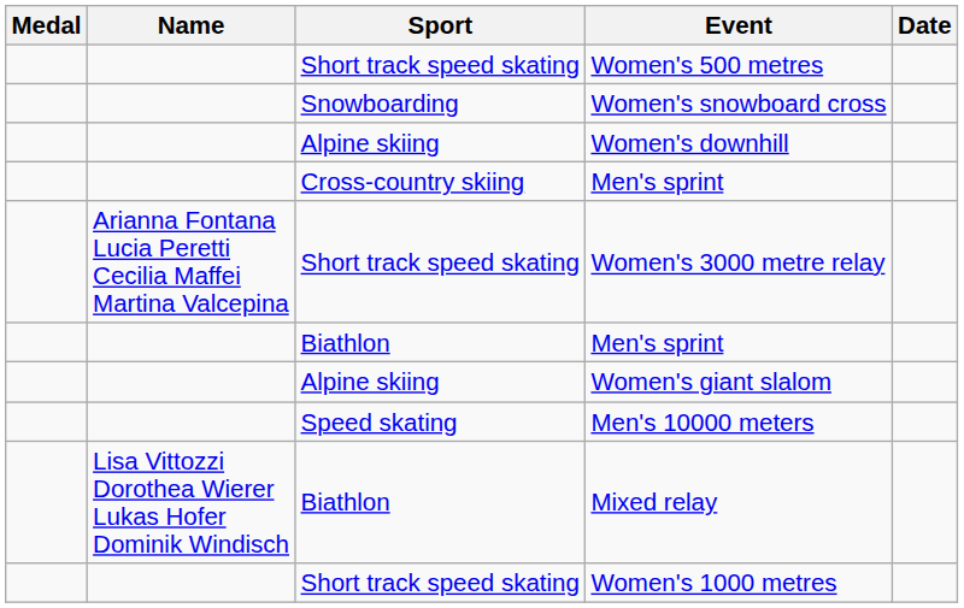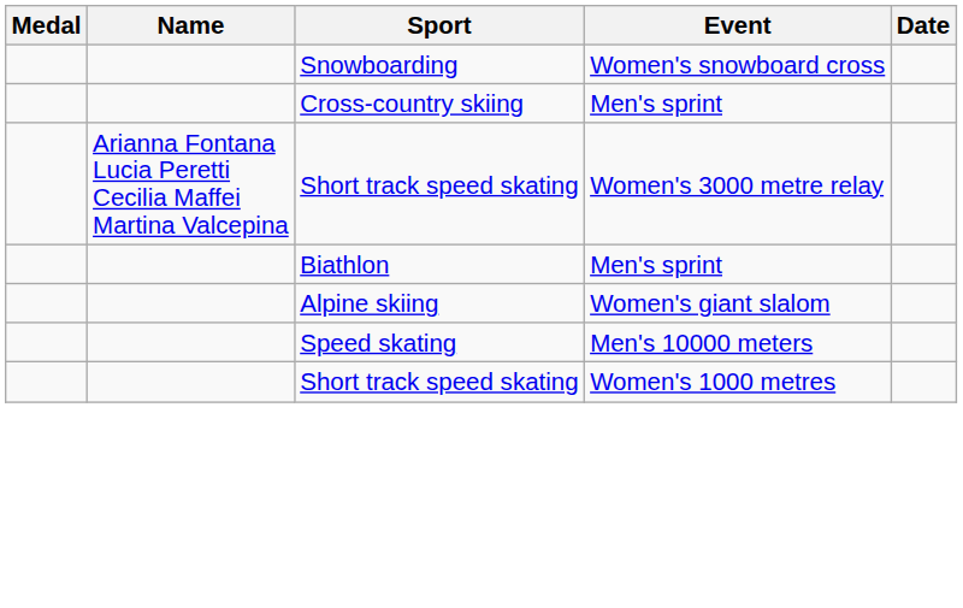 <table class="wikitable sortable" style="font-size:95%">
 <tr>
 <th>Medal</th>
 <th>Name</th>
 <th>Sport</th>
 <th>Event</th>
 <th>Date</th>
 </tr>
 <tr>
 <td></td>
 <td></td>
-<td><a href='#'>Short track speed skating</a></td>
-<td><a href='#'>Women's 500 metres</a></td>
-<td></td>
-</tr>
-<tr>
-<td></td>
-<td></td>
 <td><a href='#'>Snowboarding</a></td>
 <td><a href='#'>Women's snowboard cross</a></td>
-<td></td>
-</tr>
-<tr>
-<td></td>
-<td></td>
-<td><a href='#'>Alpine skiing</a></td>
-<td><a href='#'>Women's downhill</a></td>
 <td></td>
 </tr>
 <tr>
 <td></td>
 <td></td>
 <td><a href='#'>Cross-country skiing</a></td>
 <td><a href='#'>Men's sprint</a></td>
 <td></td>
 </tr>
 <tr>
 <td></td>
 <td><a href='#'>Arianna Fontana</a><br><a href='#'>Lucia Peretti</a><br><a href='#'>Cecilia Maffei</a><br><a href='#'>Martina Valcepina</a></td>
 <td><a href='#'>Short track speed skating</a></td>
 <td><a href='#'>Women's 3000 metre relay</a></td>
 <td></td>
 </tr>
 <tr>
 <td></td>
 <td></td>
 <td><a href='#'>Biathlon</a></td>
 <td><a href='#'>Men's sprint</a></td>
 <td></td>
 </tr>
 <tr>
 <td></td>
 <td></td>
 <td><a href='#'>Alpine skiing</a></td>
 <td><a href='#'>Women's giant slalom</a></td>
 <td></td>
 </tr>
 <tr>
 <td></td>
 <td></td>
 <td><a href='#'>Speed skating</a></td>
 <td><a href='#'>Men's 10000 meters</a></td>
 <td></td>
 </tr>
 <tr>
 <td></td>
-<td><a href='#'>Lisa Vittozzi</a><br><a href='#'>Dorothea Wierer</a><br><a href='#'>Lukas Hofer</a><br><a href='#'>Dominik Windisch</a></td>
-<td><a href='#'>Biathlon</a></td>
-<td><a href='#'>Mixed relay</a></td>
-<td></td>
-</tr>
-<tr>
-<td></td>
 <td></td>
 <td><a href='#'>Short track speed skating</a></td>
 <td><a href='#'>Women's 1000 metres</a></td>
 <td></td>
 </tr>
 </table>
